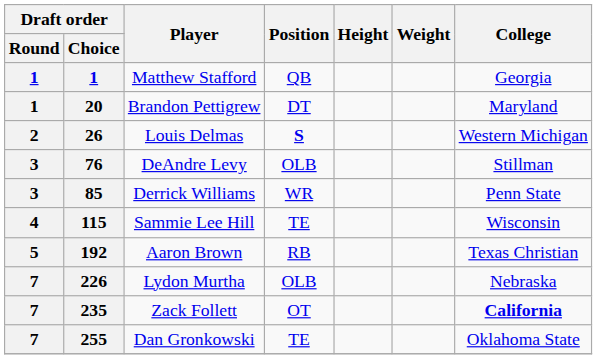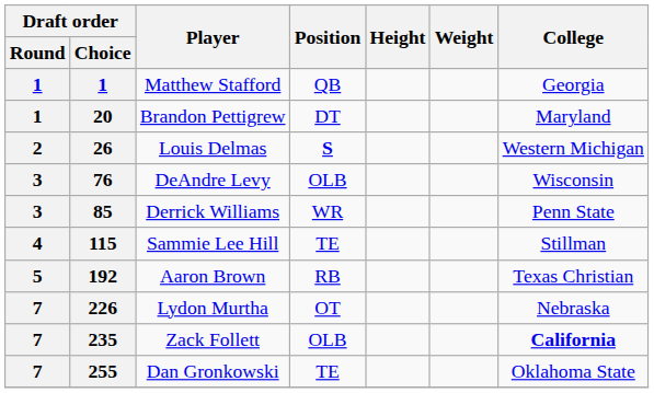 <table class="wikitable" align="center" style="font-size: 95%;">
 <tr>
 <th colspan="2">Draft order</th>
 <th rowspan="2">Player</th>
 <th rowspan="2">Position</th>
 <th rowspan="2">Height</th>
 <th rowspan="2">Weight</th>
 <th rowspan="2">College</th>
 </tr>
 <tr>
 <th>Round</th>
 <th>Choice</th>
 </tr>
 <tr>
 <th align="center"><a href='#'>1</a></th>
 <th><a href='#'>1</a></th>
 <td align="center"><a href='#'>Matthew Stafford</a></td>
 <td align="center"><a href='#'>QB</a></td>
 <td align="center"></td>
 <td align="center"></td>
 <td align="center"><a href='#'>Georgia</a></td>
 </tr>
 <tr>
 <th align="center">1</th>
 <th align="center">20</th>
 <td align="center"><a href='#'>Brandon Pettigrew</a></td>
 <td align="center"><a href='#'>DT</a></td>
 <td align="center"></td>
 <td align="center"></td>
 <td align="center"><a href='#'>Maryland</a></td>
 </tr>
 <tr>
 <th align="center">2</th>
 <th align="center">26</th>
 <td align="center"><a href='#'>Louis Delmas</a></td>
 <td align="center"><strong><a href='#'>S</a></strong></td>
 <td align="center"></td>
 <td align="center"></td>
 <td align="center"><a href='#'>Western Michigan</a></td>
 </tr>
 <tr>
 <th align="center">3</th>
 <th align="center">76</th>
 <td align="center"><a href='#'>DeAndre Levy</a></td>
 <td align="center"><a href='#'>OLB</a></td>
 <td align="center"></td>
 <td align="center"></td>
-<td align="center"><a href='#'>Stillman</a></td>
+<td align="center"><a href='#'>Wisconsin</a></td>
 </tr>
 <tr>
 <th align="center">3</th>
 <th align="center">85</th>
 <td align="center"><a href='#'>Derrick Williams</a></td>
 <td align="center"><a href='#'>WR</a></td>
 <td align="center"></td>
 <td align="center"></td>
 <td align="center"><a href='#'>Penn State</a></td>
 </tr>
 <tr>
 <th align="center">4</th>
 <th align="center">115</th>
 <td align="center"><a href='#'>Sammie Lee Hill</a></td>
 <td align="center"><a href='#'>TE</a></td>
 <td align="center"></td>
 <td align="center"></td>
-<td align="center"><a href='#'>Wisconsin</a></td>
+<td align="center"><a href='#'>Stillman</a></td>
 </tr>
 <tr>
 <th align="center">5</th>
 <th align="center">192</th>
 <td align="center"><a href='#'>Aaron Brown</a></td>
 <td align="center"><a href='#'>RB</a></td>
 <td align="center"></td>
 <td align="center"></td>
 <td align="center"><a href='#'>Texas Christian</a></td>
 </tr>
 <tr>
 <th align="center">7</th>
 <th align="center">226</th>
 <td align="center"><a href='#'>Lydon Murtha</a></td>
-<td align="center"><a href='#'>OLB</a></td>
+<td align="center"><a href='#'>OT</a></td>
 <td align="center"></td>
 <td align="center"></td>
 <td align="center"><a href='#'>Nebraska</a></td>
 </tr>
 <tr>
 <th align="center">7</th>
 <th align="center">235</th>
 <td align="center"><a href='#'>Zack Follett</a></td>
-<td align="center"><a href='#'>OT</a></td>
+<td align="center"><a href='#'>OLB</a></td>
 <td align="center"></td>
 <td align="center"></td>
 <td align="center"><strong><a href='#'>California</a></strong></td>
 </tr>
 <tr>
 <th align="center">7</th>
 <th align="center">255</th>
 <td align="center"><a href='#'>Dan Gronkowski</a></td>
 <td align="center"><a href='#'>TE</a></td>
 <td align="center"></td>
 <td align="center"></td>
 <td align="center"><a href='#'>Oklahoma State</a></td>
 </tr>
 <tr>
 </tr>
 </table>
